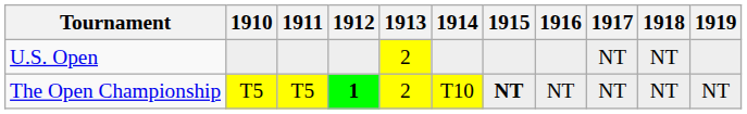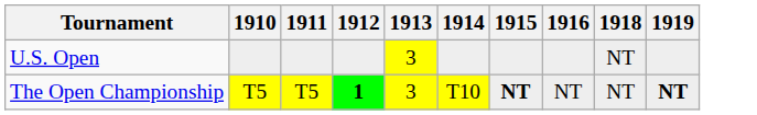 <table class="wikitable" style="font-size:95%;text-align:center;">
 <tr>
 <th>Tournament</th>
 <th>1910</th>
 <th>1911</th>
 <th>1912</th>
 <th>1913</th>
 <th>1914</th>
 <th>1915</th>
 <th>1916</th>
-<th>1917</th>
 <th>1918</th>
 <th>1919</th>
 </tr>
 <tr>
 <td align=left><a href='#'>U.S. Open</a></td>
 <td style="background:#eeeeee;"></td>
 <td style="background:#eeeeee;"></td>
 <td style="background:#eeeeee;"></td>
-<td style="background:yellow;">2</td>
+<td style="background:yellow;">3</td>
 <td style="background:#eeeeee;"></td>
 <td style="background:#eeeeee;"></td>
 <td style="background:#eeeeee;"></td>
-<td style="background:#eeeeee;">NT</td>
 <td style="background:#eeeeee;">NT</td>
 <td style="background:#eeeeee;"></td>
 </tr>
 <tr>
 <td align=left><a href='#'>The Open Championship</a></td>
 <td style="background:yellow;">T5</td>
 <td style="background:yellow;">T5</td>
 <td style="background:lime;"><strong>1</strong></td>
-<td style="background:yellow;">2</td>
+<td style="background:yellow;">3</td>
 <td style="background:yellow;">T10</td>
 <td style="background:#eeeeee;"><strong>NT</strong></td>
 <td style="background:#eeeeee;">NT</td>
 <td style="background:#eeeeee;">NT</td>
-<td style="background:#eeeeee;">NT</td>
-<td style="background:#eeeeee;">NT</td>
+<td style="background:#eeeeee;"><strong>NT</strong></td>
 </tr>
 </table>
